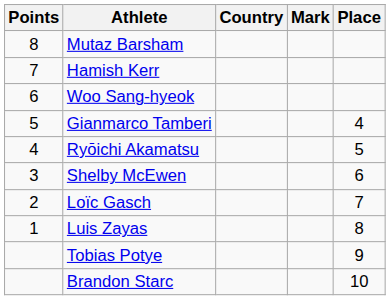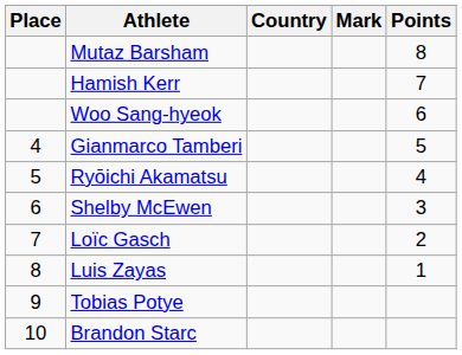 <table class="wikitable">
 <tr>
-<th>Points</th>
+<th>Place</th>
 <th>Athlete</th>
 <th>Country</th>
 <th>Mark</th>
-<th>Place</th>
+<th>Points</th>
 </tr>
 <tr>
-<td align=center>8</td>
+<td align=center></td>
 <td><a href='#'>Mutaz Barsham</a></td>
-<td></td>
-<td></td>
-<td align=center></td>
-</tr>
-<tr>
-<td align=center>7</td>
-<td><a href='#'>Hamish Kerr</a></td>
-<td></td>
-<td></td>
-<td align=center></td>
-</tr>
-<tr>
-<td align=center>6</td>
-<td><a href='#'>Woo Sang-hyeok</a></td>
-<td></td>
-<td></td>
-<td align=center></td>
-</tr>
-<tr>
-<td align=center>5</td>
-<td><a href='#'>Gianmarco Tamberi</a></td>
-<td></td>
-<td></td>
-<td align=center>4</td>
-</tr>
-<tr>
-<td align=center>4</td>
-<td><a href='#'>Ryōichi Akamatsu</a></td>
-<td></td>
-<td></td>
-<td align=center>5</td>
-</tr>
-<tr>
-<td align=center>3</td>
-<td><a href='#'>Shelby McEwen</a></td>
-<td></td>
-<td></td>
-<td align=center>6</td>
-</tr>
-<tr>
-<td align=center>2</td>
-<td><a href='#'>Loïc Gasch</a></td>
-<td></td>
-<td></td>
-<td align=center>7</td>
-</tr>
-<tr>
-<td align=center>1</td>
-<td><a href='#'>Luis Zayas</a></td>
 <td></td>
 <td></td>
 <td align=center>8</td>
 </tr>
 <tr>
 <td align=center></td>
+<td><a href='#'>Hamish Kerr</a></td>
+<td></td>
+<td></td>
+<td align=center>7</td>
+</tr>
+<tr>
+<td align=center></td>
+<td><a href='#'>Woo Sang-hyeok</a></td>
+<td></td>
+<td></td>
+<td align=center>6</td>
+</tr>
+<tr>
+<td align=center>4</td>
+<td><a href='#'>Gianmarco Tamberi</a></td>
+<td></td>
+<td></td>
+<td align=center>5</td>
+</tr>
+<tr>
+<td align=center>5</td>
+<td><a href='#'>Ryōichi Akamatsu</a></td>
+<td></td>
+<td></td>
+<td align=center>4</td>
+</tr>
+<tr>
+<td align=center>6</td>
+<td><a href='#'>Shelby McEwen</a></td>
+<td></td>
+<td></td>
+<td align=center>3</td>
+</tr>
+<tr>
+<td align=center>7</td>
+<td><a href='#'>Loïc Gasch</a></td>
+<td></td>
+<td></td>
+<td align=center>2</td>
+</tr>
+<tr>
+<td align=center>8</td>
+<td><a href='#'>Luis Zayas</a></td>
+<td></td>
+<td></td>
+<td align=center>1</td>
+</tr>
+<tr>
+<td align=center>9</td>
 <td><a href='#'>Tobias Potye</a></td>
 <td></td>
 <td></td>
-<td align=center>9</td>
+<td align=center></td>
 </tr>
 <tr>
-<td align=center></td>
+<td align=center>10</td>
 <td><a href='#'>Brandon Starc</a></td>
 <td></td>
 <td></td>
-<td align=center>10</td>
+<td align=center></td>
 </tr>
 </table>
